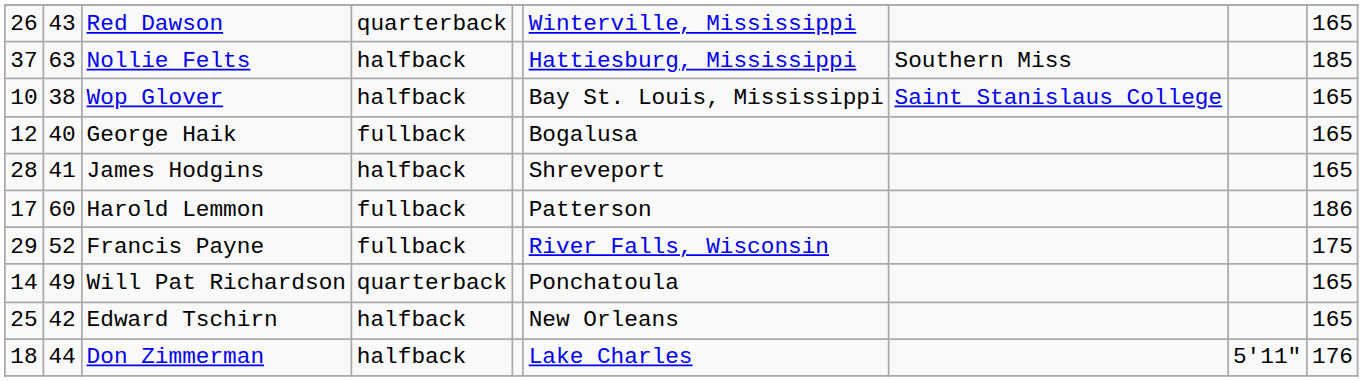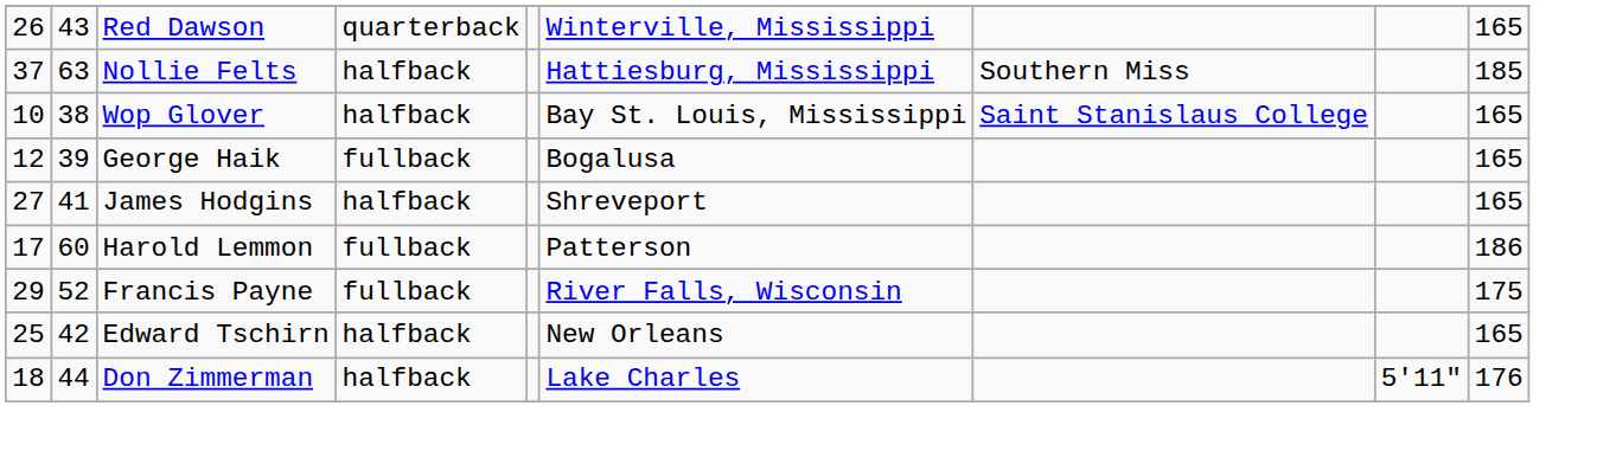 <table class="wikitable">
 <tr>
 </tr>
 <tr>
 <td>26</td>
 <td>43</td>
 <td><a href='#'>Red Dawson</a></td>
 <td>quarterback</td>
 <td></td>
 <td><a href='#'>Winterville, Mississippi</a></td>
 <td></td>
 <td></td>
 <td>165</td>
 </tr>
 <tr>
 <td>37</td>
 <td>63</td>
 <td><a href='#'>Nollie Felts</a></td>
 <td>halfback</td>
 <td></td>
 <td><a href='#'>Hattiesburg, Mississippi</a></td>
 <td>Southern Miss</td>
 <td></td>
 <td>185</td>
 </tr>
 <tr>
 <td>10</td>
 <td>38</td>
 <td><a href='#'>Wop Glover</a></td>
 <td>halfback</td>
 <td></td>
 <td>Bay St. Louis,  Mississippi</td>
 <td><a href='#'>Saint Stanislaus College</a></td>
 <td></td>
 <td>165</td>
 </tr>
 <tr>
 <td>12</td>
-<td>40</td>
+<td>39</td>
 <td>George Haik</td>
 <td>fullback</td>
 <td></td>
 <td>Bogalusa</td>
 <td></td>
 <td></td>
 <td>165</td>
 </tr>
 <tr>
-<td>28</td>
+<td>27</td>
 <td>41</td>
 <td>James Hodgins</td>
 <td>halfback</td>
 <td></td>
 <td>Shreveport</td>
 <td></td>
 <td></td>
 <td>165</td>
 </tr>
 <tr>
 <td>17</td>
 <td>60</td>
 <td>Harold Lemmon</td>
 <td>fullback</td>
 <td></td>
 <td>Patterson</td>
 <td></td>
 <td></td>
 <td>186</td>
 </tr>
 <tr>
 <td>29</td>
 <td>52</td>
 <td>Francis Payne</td>
 <td>fullback</td>
 <td></td>
 <td><a href='#'>River Falls, Wisconsin</a></td>
 <td></td>
 <td></td>
 <td>175</td>
 </tr>
 <tr>
-<td>14</td>
-<td>49</td>
-<td>Will Pat Richardson</td>
-<td>quarterback</td>
-<td></td>
-<td>Ponchatoula</td>
-<td></td>
-<td></td>
-<td>165</td>
-</tr>
-<tr>
 <td>25</td>
 <td>42</td>
 <td>Edward Tschirn</td>
 <td>halfback</td>
 <td></td>
 <td>New Orleans</td>
 <td></td>
 <td></td>
 <td>165</td>
 </tr>
 <tr>
 <td>18</td>
 <td>44</td>
 <td><a href='#'>Don Zimmerman</a></td>
 <td>halfback</td>
 <td></td>
 <td><a href='#'>Lake Charles</a></td>
 <td></td>
 <td>5'11"</td>
 <td>176</td>
 </tr>
 </table>
